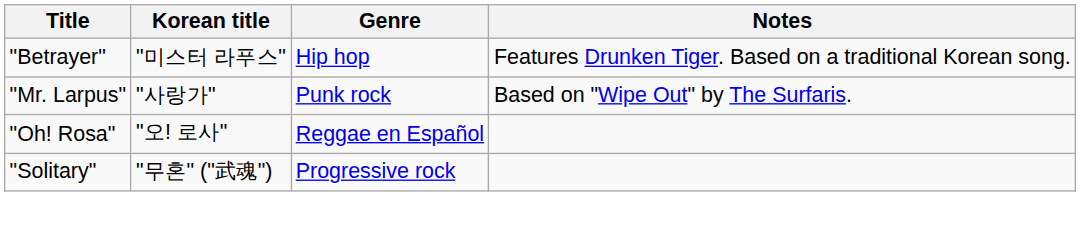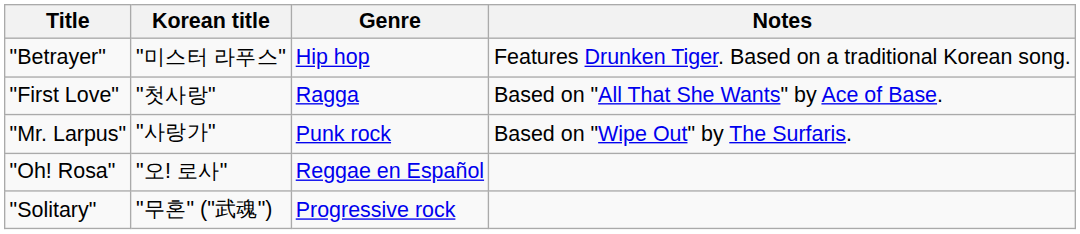 <table class="wikitable">
 <tr>
 <th>Title</th>
 <th>Korean title</th>
 <th>Genre</th>
 <th>Notes</th>
 </tr>
 <tr>
 <td>"Betrayer"</td>
 <td>"미스터 라푸스"</td>
 <td><a href='#'>Hip hop</a></td>
 <td>Features <a href='#'>Drunken Tiger</a>. Based on a traditional Korean song.</td>
+</tr>
+<tr>
+<td>"First Love"</td>
+<td>"첫사랑"</td>
+<td><a href='#'>Ragga</a></td>
+<td>Based on "<a href='#'>All That She Wants</a>" by <a href='#'>Ace of Base</a>.</td>
 </tr>
 <tr>
 <td>"Mr. Larpus"</td>
 <td>"사랑가"</td>
 <td><a href='#'>Punk rock</a></td>
 <td>Based on "<a href='#'>Wipe Out</a>" by <a href='#'>The Surfaris</a>.</td>
 </tr>
 <tr>
 <td>"Oh! Rosa"</td>
 <td>"오! 로사"</td>
 <td><a href='#'>Reggae en Español</a></td>
 <td></td>
 </tr>
 <tr>
 <td>"Solitary"</td>
 <td>"무혼" ("武魂")</td>
 <td><a href='#'>Progressive rock</a></td>
 <td></td>
 </tr>
 </table>
